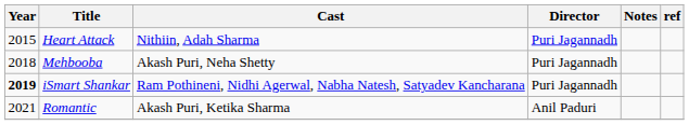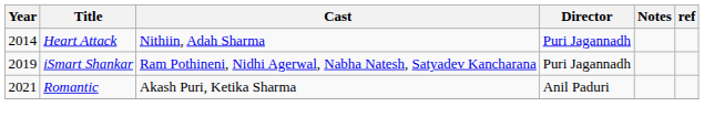 <table class="wikitable" style="font-size: 95%;">
 <tr>
 <th>Year</th>
 <th>Title</th>
 <th>Cast</th>
 <th>Director</th>
 <th>Notes</th>
 <th>ref</th>
 </tr>
 <tr>
-<td>2015</td>
+<td>2014</td>
 <td><em><a href='#'>Heart Attack</a></em></td>
 <td><a href='#'>Nithiin</a>, <a href='#'>Adah Sharma</a></td>
 <td><a href='#'>Puri Jagannadh</a></td>
 <td></td>
 <td></td>
 </tr>
 <tr>
-<td>2018</td>
-<td><em><a href='#'>Mehbooba</a></em></td>
-<td>Akash Puri, Neha Shetty</td>
-<td>Puri Jagannadh</td>
-<td></td>
-<td></td>
-</tr>
-<tr>
-<td><strong>2019</strong></td>
+<td>2019</td>
 <td><em><a href='#'>iSmart Shankar</a></em></td>
 <td><a href='#'>Ram Pothineni</a>, <a href='#'>Nidhi Agerwal</a>, <a href='#'>Nabha Natesh</a>, <a href='#'>Satyadev Kancharana</a></td>
 <td>Puri Jagannadh</td>
 <td></td>
 <td></td>
 </tr>
 <tr>
 <td>2021</td>
 <td><em><a href='#'>Romantic</a></em></td>
 <td>Akash Puri, Ketika Sharma</td>
 <td>Anil Paduri</td>
 <td></td>
 <td></td>
 </tr>
 <tr>
 </tr>
 </table>
